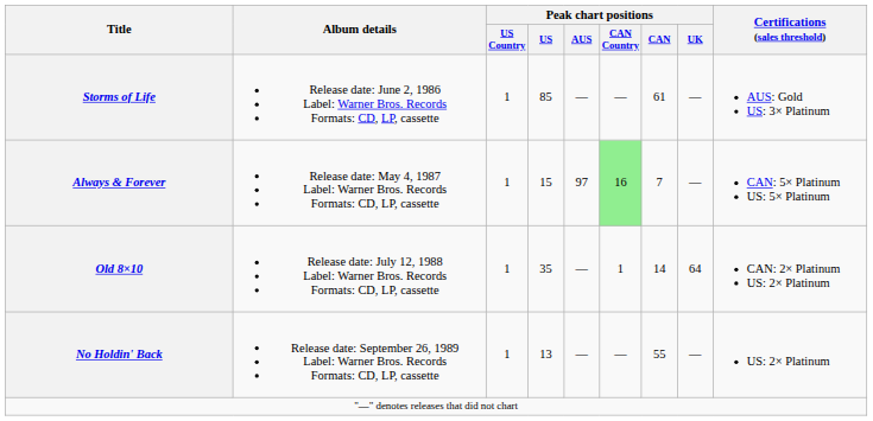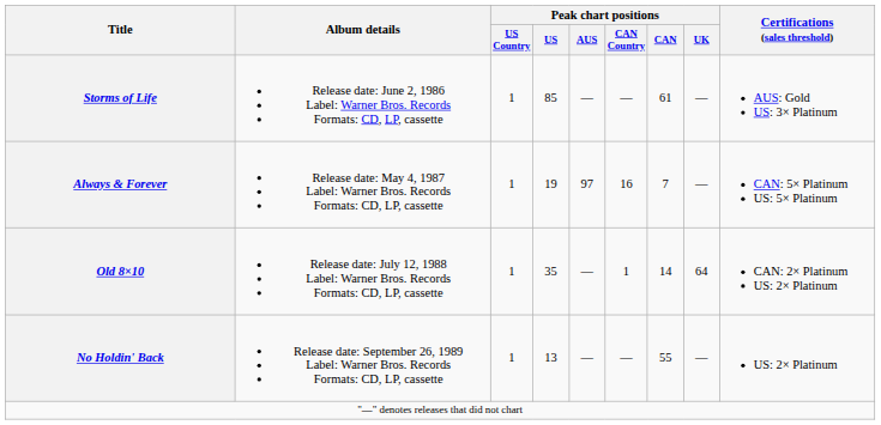 <table class="wikitable plainrowheaders" style="text-align:center;">
 <tr>
 <th rowspan="2" style="width:18em;">Title</th>
 <th rowspan="2" style="width:20em;">Album details</th>
 <th colspan="6">Peak chart positions</th>
 <th rowspan="2" style="width:12em;"><a href='#'>Certifications</a><br><small>(<a href='#'>sales threshold</a>)</small></th>
 </tr>
 <tr style="font-size:smaller;">
 <th width="40"><a href='#'>US Country</a><br></th>
 <th width="40"><a href='#'>US</a><br></th>
 <th width="40"><a href='#'>AUS</a><br></th>
 <th width="40"><a href='#'>CAN Country</a><br></th>
 <th width="40"><a href='#'>CAN</a><br></th>
 <th width="40"><a href='#'>UK</a><br></th>
 </tr>
 <tr>
 <th scope="row"><em><a href='#'>Storms of Life</a></em></th>
 <td><br><ul><li>Release date: June 2, 1986</li><li>Label: <a href='#'>Warner Bros. Records</a></li><li>Formats: <a href='#'>CD</a>, <a href='#'>LP</a>, cassette</li></ul></td>
 <td>1</td>
 <td>85</td>
 <td>—</td>
 <td>—</td>
 <td>61</td>
 <td>—</td>
 <td align="left"><br><ul><li><a href='#'>AUS</a>: Gold</li><li><a href='#'>US</a>: 3× Platinum</li></ul></td>
 </tr>
 <tr>
 <th scope="row"><em><a href='#'>Always & Forever</a></em></th>
 <td><br><ul><li>Release date: May 4, 1987</li><li>Label: Warner Bros. Records</li><li>Formats: CD, LP, cassette</li></ul></td>
 <td>1</td>
-<td>15</td>
+<td>19</td>
 <td>97</td>
-<td style="background: lightgreen;">16</td>
+<td>16</td>
 <td>7</td>
 <td>—</td>
 <td align="left"><br><ul><li><a href='#'>CAN</a>: 5× Platinum</li><li>US: 5× Platinum</li></ul></td>
 </tr>
 <tr>
 <th scope="row"><em><a href='#'>Old 8×10</a></em></th>
 <td><br><ul><li>Release date: July 12, 1988</li><li>Label: Warner Bros. Records</li><li>Formats: CD, LP, cassette</li></ul></td>
 <td>1</td>
 <td>35</td>
 <td>—</td>
 <td>1</td>
 <td>14</td>
 <td>64</td>
 <td align="left"><br><ul><li>CAN: 2× Platinum</li><li>US: 2× Platinum</li></ul></td>
 </tr>
 <tr>
 <th scope="row"><em><a href='#'>No Holdin' Back</a></em></th>
 <td><br><ul><li>Release date: September 26, 1989</li><li>Label: Warner Bros. Records</li><li>Formats: CD, LP, cassette</li></ul></td>
 <td>1</td>
 <td>13</td>
 <td>—</td>
 <td>—</td>
 <td>55</td>
 <td>—</td>
 <td align="left"><br><ul><li>US: 2× Platinum</li></ul></td>
 </tr>
 <tr>
 <td colspan="10" style="font-size:85%">"—" denotes releases that did not chart</td>
 </tr>
 </table>
